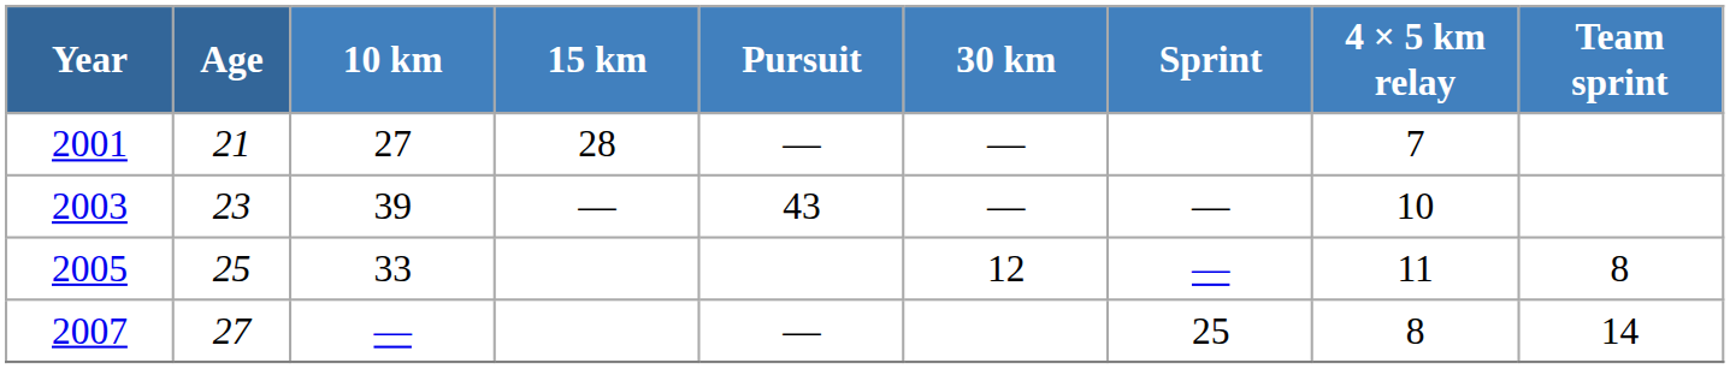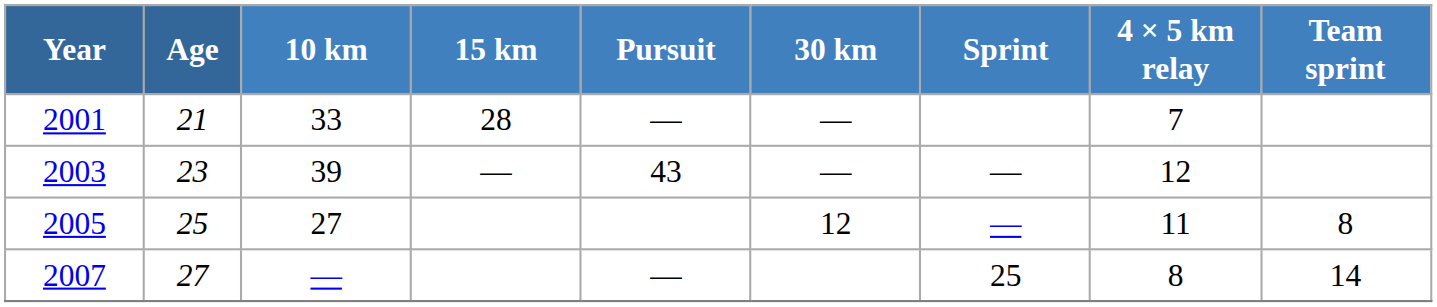 <table class="wikitable" style="font-size:95%; text-align:center; border:grey solid 1px; border-collapse:collapse; background:#ffffff;">
 <tr>
 <th style="background-color:#369; color:white; width:60px;"> Year </th>
 <th style="background-color:#369; color:white; width:40px;"> Age </th>
 <th style="background-color:#4180be; color:white; width:75px;"> 10 km </th>
 <th style="background-color:#4180be; color:white; width:75px;"> 15 km </th>
 <th style="background-color:#4180be; color:white; width:75px;"> Pursuit </th>
 <th style="background-color:#4180be; color:white; width:75px;"> 30 km </th>
 <th style="background-color:#4180be; color:white; width:75px;"> Sprint </th>
 <th style="background-color:#4180be; color:white; width:75px;"> 4 × 5 km <br> relay </th>
 <th style="background-color:#4180be; color:white; width:75px;"> Team <br> sprint </th>
 </tr>
 <tr>
 <td><a href='#'>2001</a></td>
 <td><em>21</em></td>
-<td>27</td>
+<td>33</td>
 <td>28</td>
 <td>—</td>
 <td>—</td>
 <td></td>
 <td>7</td>
 <td></td>
 </tr>
 <tr>
 <td><a href='#'>2003</a></td>
 <td><em>23</em></td>
 <td>39</td>
 <td>—</td>
 <td>43</td>
 <td>—</td>
 <td>—</td>
-<td>10</td>
+<td>12</td>
 <td></td>
 </tr>
 <tr>
 <td><a href='#'>2005</a></td>
 <td><em>25</em></td>
-<td>33</td>
+<td>27</td>
 <td></td>
 <td></td>
 <td>12</td>
 <td><a href='#'>—</a></td>
 <td>11</td>
 <td>8</td>
 </tr>
 <tr>
 <td><a href='#'>2007</a></td>
 <td><em>27</em></td>
 <td><a href='#'>—</a></td>
 <td></td>
 <td>—</td>
 <td></td>
 <td>25</td>
 <td>8</td>
 <td>14</td>
 </tr>
 <tr>
 </tr>
 </table>
